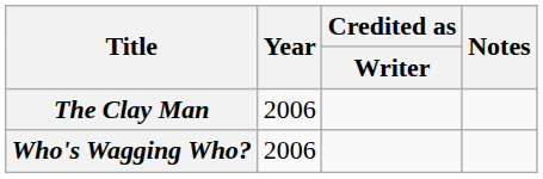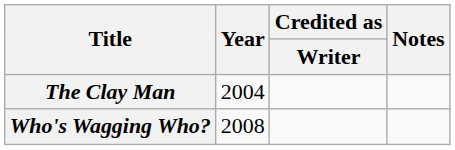 <table class="wikitable plainrowheaders sortable">
 <tr>
 <th rowspan="2" scope="col">Title</th>
 <th rowspan="2" scope="col">Year</th>
 <th colspan="1" scope="col">Credited as</th>
 <th rowspan="2" scope="col" class="unsortable">Notes</th>
 </tr>
 <tr>
 <th>Writer</th>
 </tr>
 <tr>
 <th scope=row><em>The Clay Man</em></th>
-<td>2006</td>
+<td>2004</td>
 <td></td>
 <td></td>
 </tr>
 <tr>
 <th scope=row><em>Who's Wagging Who?</em></th>
-<td>2006</td>
+<td>2008</td>
 <td></td>
 <td></td>
 </tr>
 </table>
